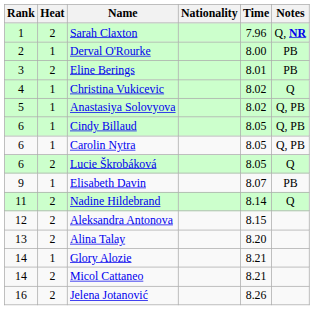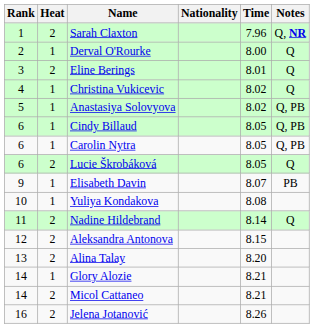 <table class="wikitable sortable" style="text-align:center">
 <tr>
 <th>Rank</th>
 <th>Heat</th>
 <th>Name</th>
 <th>Nationality</th>
 <th>Time</th>
 <th>Notes</th>
 </tr>
 <tr bgcolor=ccffcc>
 <td>1</td>
 <td>2</td>
 <td align="left"><a href='#'>Sarah Claxton</a></td>
 <td align=left></td>
 <td>7.96</td>
 <td>Q, <strong><a href='#'>NR</a></strong></td>
 </tr>
 <tr bgcolor=ccffcc>
 <td>2</td>
 <td>1</td>
 <td align="left"><a href='#'>Derval O'Rourke</a></td>
 <td align=left></td>
 <td>8.00</td>
-<td>PB</td>
+<td>Q</td>
 </tr>
 <tr bgcolor=ccffcc>
 <td>3</td>
 <td>2</td>
 <td align="left"><a href='#'>Eline Berings</a></td>
 <td align=left></td>
 <td>8.01</td>
-<td>PB</td>
+<td>Q</td>
 </tr>
 <tr bgcolor=ccffcc>
 <td>4</td>
 <td>1</td>
 <td align="left"><a href='#'>Christina Vukicevic</a></td>
 <td align=left></td>
 <td>8.02</td>
 <td>Q</td>
 </tr>
 <tr bgcolor=ccffcc>
 <td>5</td>
 <td>1</td>
 <td align="left"><a href='#'>Anastasiya Solovyova</a></td>
 <td align=left></td>
 <td>8.02</td>
 <td>Q, PB</td>
 </tr>
 <tr bgcolor=ccffcc>
 <td>6</td>
 <td>1</td>
 <td align="left"><a href='#'>Cindy Billaud</a></td>
 <td align=left></td>
 <td>8.05</td>
 <td>Q, PB</td>
 </tr>
 <tr>
 <td>6</td>
 <td>1</td>
 <td align="left"><a href='#'>Carolin Nytra</a></td>
 <td align=left></td>
 <td>8.05</td>
 <td>Q, PB</td>
 </tr>
 <tr bgcolor=ccffcc>
 <td>6</td>
 <td>2</td>
 <td align="left"><a href='#'>Lucie Škrobáková</a></td>
 <td align=left></td>
 <td>8.05</td>
 <td>Q</td>
 </tr>
 <tr>
 <td>9</td>
 <td>1</td>
 <td align="left"><a href='#'>Elisabeth Davin</a></td>
 <td align=left></td>
 <td>8.07</td>
 <td>PB</td>
+</tr>
+<tr>
+<td>10</td>
+<td>1</td>
+<td align="left"><a href='#'>Yuliya Kondakova</a></td>
+<td align=left></td>
+<td>8.08</td>
+<td></td>
 </tr>
 <tr bgcolor=ccffcc>
 <td>11</td>
 <td>2</td>
 <td align="left"><a href='#'>Nadine Hildebrand</a></td>
 <td align=left></td>
 <td>8.14</td>
 <td>Q</td>
 </tr>
 <tr>
 <td>12</td>
 <td>2</td>
 <td align="left"><a href='#'>Aleksandra Antonova</a></td>
 <td align=left></td>
 <td>8.15</td>
 <td></td>
 </tr>
 <tr>
 <td>13</td>
 <td>2</td>
 <td align="left"><a href='#'>Alina Talay</a></td>
 <td align=left></td>
 <td>8.20</td>
 <td></td>
 </tr>
 <tr>
 <td>14</td>
 <td>1</td>
 <td align="left"><a href='#'>Glory Alozie</a></td>
 <td align=left></td>
 <td>8.21</td>
 <td></td>
 </tr>
 <tr>
 <td>14</td>
 <td>2</td>
 <td align="left"><a href='#'>Micol Cattaneo</a></td>
 <td align=left></td>
 <td>8.21</td>
 <td></td>
 </tr>
 <tr>
 <td>16</td>
 <td>2</td>
 <td align="left"><a href='#'>Jelena Jotanović</a></td>
 <td align=left></td>
 <td>8.26</td>
 <td></td>
 </tr>
 </table>
